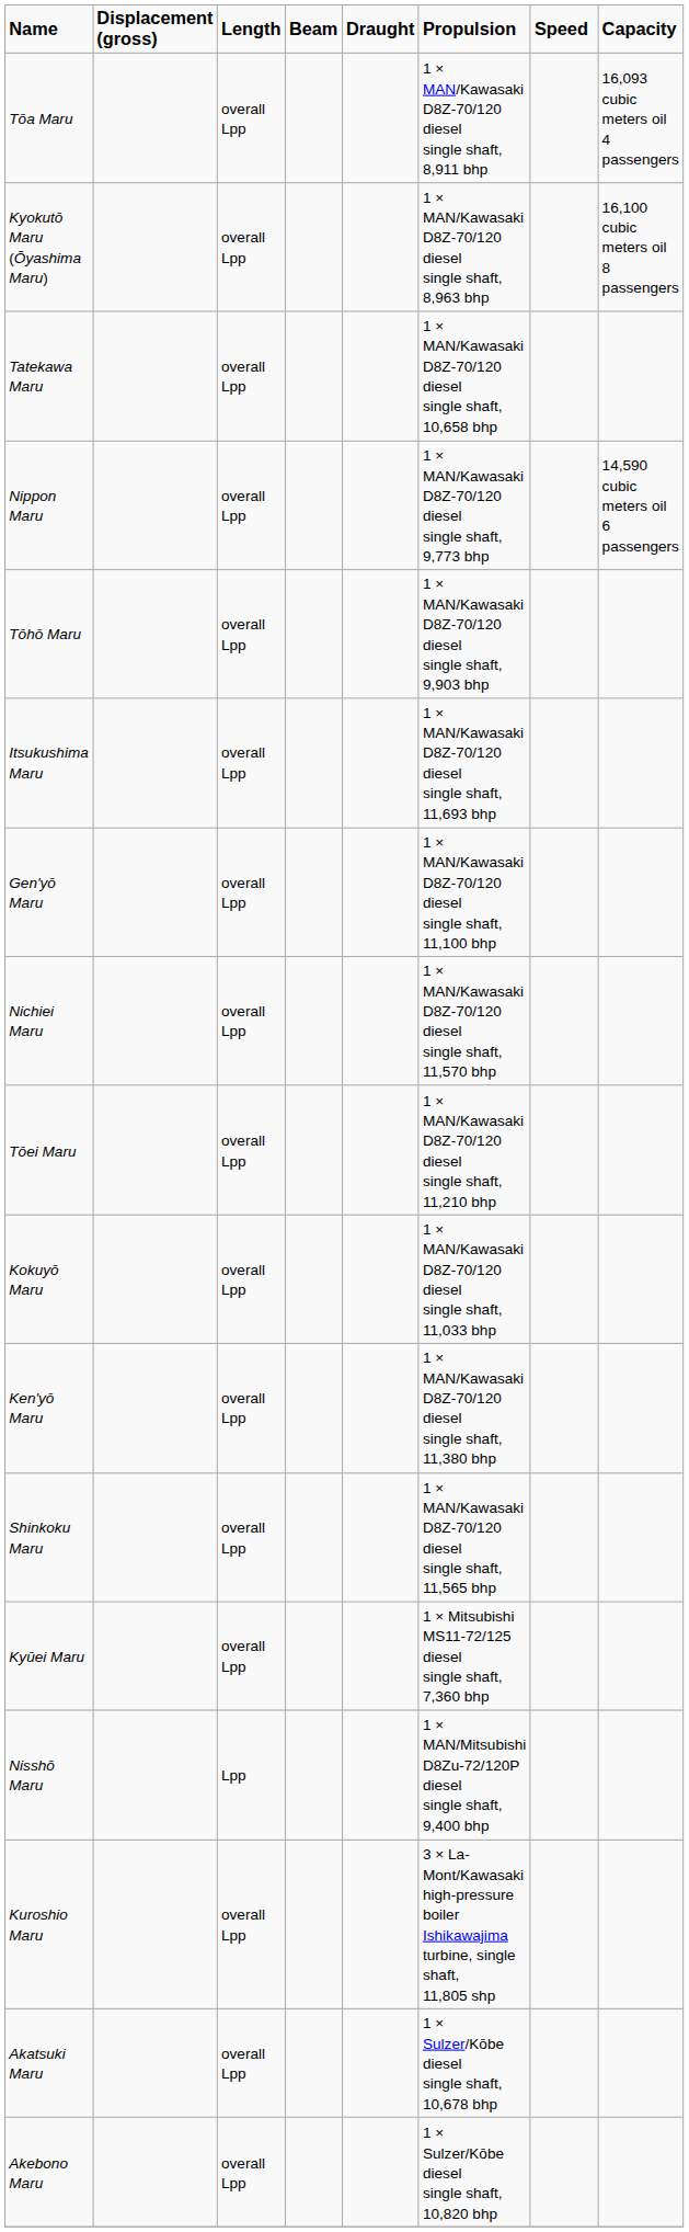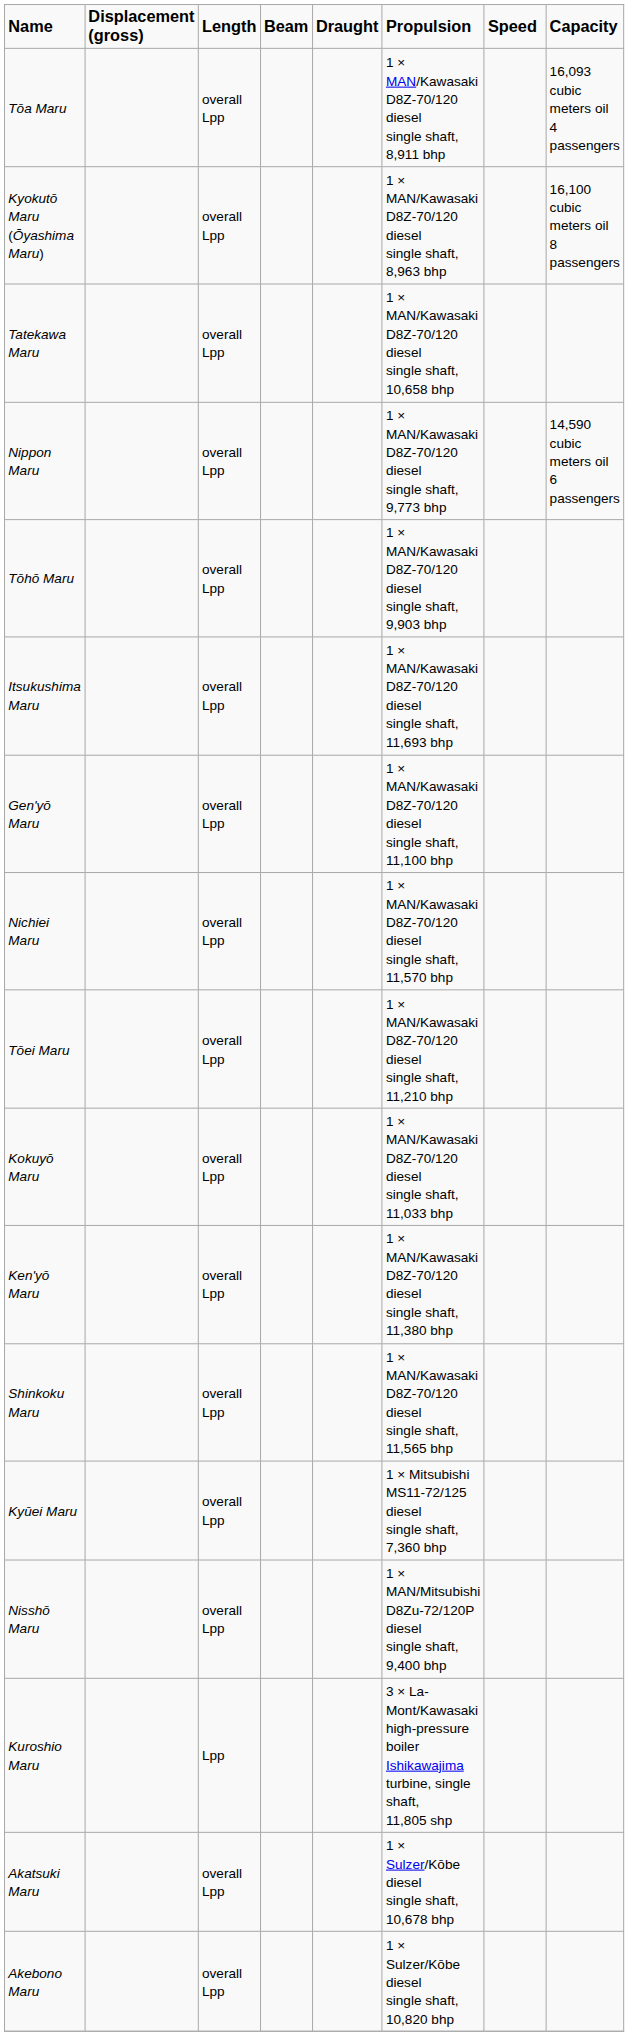 <table class="wikitable">
 <tr>
 <td width="6%"><strong>Name</strong></td>
 <td width="9%"><strong>Displacement (gross)</strong></td>
 <td width="9%"><strong>Length</strong></td>
 <td width="7%"><strong>Beam</strong></td>
 <td width="7%"><strong>Draught</strong></td>
 <td width="14%"><strong>Propulsion</strong></td>
 <td width="10%"><strong>Speed</strong></td>
 <td width="8%"><strong>Capacity</strong></td>
 </tr>
 <tr>
 <td><small><em>Tōa Maru</em></small></td>
 <td><small></small></td>
 <td><small> overall<br> Lpp</small></td>
 <td><small></small></td>
 <td><small></small></td>
 <td><small>1 × <a href='#'>MAN</a>/Kawasaki D8Z-70/120 diesel<br>single shaft, 8,911 bhp</small></td>
 <td><small></small></td>
 <td><small>16,093 cubic meters oil<br>4 passengers</small></td>
 </tr>
 <tr>
 <td><small><em>Kyokutō Maru</em><br>(<em>Ōyashima Maru</em>)</small></td>
 <td><small></small></td>
 <td><small> overall<br> Lpp</small></td>
 <td><small></small></td>
 <td><small></small></td>
 <td><small>1 × MAN/Kawasaki D8Z-70/120 diesel<br>single shaft, 8,963 bhp</small></td>
 <td><small></small></td>
 <td><small>16,100 cubic meters oil<br>8 passengers</small></td>
 </tr>
 <tr>
 <td><small><em>Tatekawa Maru</em></small></td>
 <td><small></small></td>
 <td><small> overall<br> Lpp</small></td>
 <td><small></small></td>
 <td><small></small></td>
 <td><small>1 × MAN/Kawasaki D8Z-70/120 diesel<br>single shaft, 10,658 bhp</small></td>
 <td><small></small></td>
 <td></td>
 </tr>
 <tr>
 <td><small><em>Nippon Maru</em></small></td>
 <td><small></small></td>
 <td><small> overall<br> Lpp</small></td>
 <td><small></small></td>
 <td><small></small></td>
 <td><small>1 × MAN/Kawasaki D8Z-70/120 diesel<br>single shaft, 9,773 bhp</small></td>
 <td><small></small></td>
 <td><small>14,590 cubic meters oil<br>6 passengers</small></td>
 </tr>
 <tr>
 <td><small><em>Tōhō Maru</em></small></td>
 <td><small></small></td>
 <td><small> overall<br> Lpp</small></td>
 <td><small></small></td>
 <td><small></small></td>
 <td><small>1 × MAN/Kawasaki D8Z-70/120 diesel<br>single shaft, 9,903 bhp</small></td>
 <td><small></small></td>
 <td></td>
 </tr>
 <tr>
 <td><small><em>Itsukushima Maru</em></small></td>
 <td><small></small></td>
 <td><small> overall<br> Lpp</small></td>
 <td><small></small></td>
 <td><small></small></td>
 <td><small>1 × MAN/Kawasaki D8Z-70/120 diesel<br>single shaft, 11,693 bhp</small></td>
 <td><small></small></td>
 <td></td>
 </tr>
 <tr>
 <td><small><em>Gen'yō Maru</em></small></td>
 <td><small></small></td>
 <td><small> overall<br> Lpp</small></td>
 <td><small></small></td>
 <td><small></small></td>
 <td><small>1 × MAN/Kawasaki D8Z-70/120 diesel<br>single shaft, 11,100 bhp</small></td>
 <td><small></small></td>
 <td></td>
 </tr>
 <tr>
 <td><small><em>Nichiei Maru</em></small></td>
 <td><small></small></td>
 <td><small> overall<br> Lpp</small></td>
 <td><small></small></td>
 <td><small></small></td>
 <td><small>1 × MAN/Kawasaki D8Z-70/120 diesel<br>single shaft, 11,570 bhp</small></td>
 <td><small></small></td>
 <td></td>
 </tr>
 <tr>
 <td><small><em>Tōei Maru</em></small></td>
 <td><small></small></td>
 <td><small> overall<br> Lpp</small></td>
 <td><small></small></td>
 <td><small></small></td>
 <td><small>1 × MAN/Kawasaki D8Z-70/120 diesel<br>single shaft, 11,210 bhp</small></td>
 <td><small></small></td>
 <td></td>
 </tr>
 <tr>
 <td><small><em>Kokuyō Maru</em></small></td>
 <td><small></small></td>
 <td><small> overall<br> Lpp</small></td>
 <td><small></small></td>
 <td><small></small></td>
 <td><small>1 × MAN/Kawasaki D8Z-70/120 diesel<br>single shaft, 11,033 bhp</small></td>
 <td><small></small></td>
 <td></td>
 </tr>
 <tr>
 <td><small><em>Ken'yō Maru</em></small></td>
 <td><small></small></td>
 <td><small> overall<br> Lpp</small></td>
 <td><small></small></td>
 <td><small></small></td>
 <td><small>1 × MAN/Kawasaki D8Z-70/120 diesel<br>single shaft, 11,380 bhp</small></td>
 <td><small></small></td>
 <td></td>
 </tr>
 <tr>
 <td><small><em>Shinkoku Maru</em></small></td>
 <td><small></small></td>
 <td><small> overall<br> Lpp</small></td>
 <td><small></small></td>
 <td><small></small></td>
 <td><small>1 × MAN/Kawasaki D8Z-70/120 diesel<br>single shaft, 11,565 bhp</small></td>
 <td><small></small></td>
 <td></td>
 </tr>
 <tr>
 <td><small><em>Kyūei Maru</em></small></td>
 <td><small></small></td>
 <td><small> overall<br> Lpp</small></td>
 <td><small></small></td>
 <td><small></small></td>
 <td><small>1 × Mitsubishi MS11-72/125 diesel<br>single shaft, 7,360 bhp</small></td>
 <td></td>
 <td></td>
 </tr>
 <tr>
 <td><small><em>Nisshō Maru</em></small></td>
 <td><small></small></td>
-<td><small> Lpp</small></td>
+<td><small> overall<br> Lpp</small></td>
 <td><small></small></td>
 <td><small></small></td>
 <td><small>1 × MAN/Mitsubishi D8Zu-72/120P diesel<br>single shaft, 9,400 bhp</small></td>
 <td><small></small></td>
 <td></td>
 </tr>
 <tr>
 <td><small><em>Kuroshio Maru</em></small></td>
 <td><small></small></td>
-<td><small> overall<br> Lpp</small></td>
+<td><small> Lpp</small></td>
 <td><small></small></td>
 <td><small></small></td>
 <td><small>3 × La-Mont/Kawasaki high-pressure boiler<br><a href='#'>Ishikawajima</a> turbine, single shaft, 11,805 shp</small></td>
 <td><small></small></td>
 <td></td>
 </tr>
 <tr>
 <td><small><em>Akatsuki Maru</em></small></td>
 <td><small></small></td>
 <td><small> overall<br> Lpp</small></td>
 <td><small></small></td>
 <td><small></small></td>
 <td><small>1 × <a href='#'>Sulzer</a>/Kōbe diesel<br>single shaft, 10,678 bhp</small></td>
 <td><small></small></td>
 <td></td>
 </tr>
 <tr>
 <td><small><em>Akebono Maru</em></small></td>
 <td><small></small></td>
 <td><small> overall<br> Lpp</small></td>
 <td><small></small></td>
 <td><small></small></td>
 <td><small>1 × Sulzer/Kōbe diesel<br>single shaft, 10,820 bhp</small></td>
 <td><small></small></td>
 <td></td>
 </tr>
 <tr>
 </tr>
 </table>
